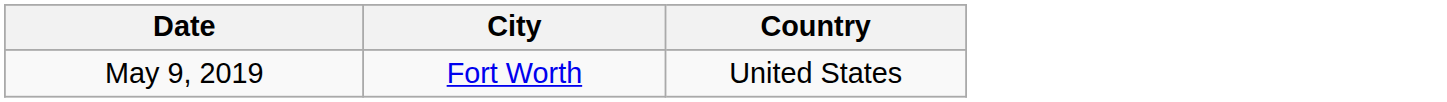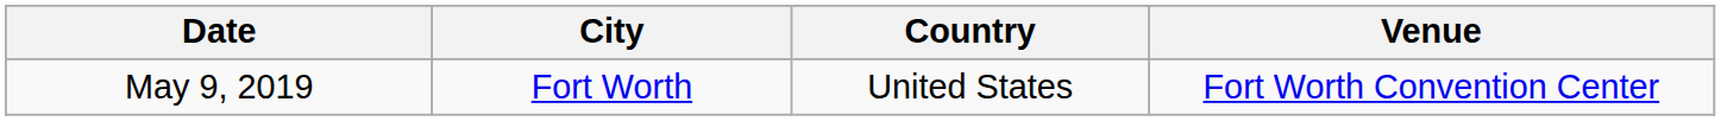 <table class="wikitable" style="text-align:center;">
 <tr>
 <th scope="col" style="width:12em;">Date</th>
 <th scope="col" style="width:10em;">City</th>
 <th scope="col" style="width:10em;">Country</th>
+<th scope="col" style="width:16em;">Venue</th>
 </tr>
 <tr>
 <td>May 9, 2019</td>
 <td><a href='#'>Fort Worth</a></td>
 <td>United States</td>
+<td><a href='#'>Fort Worth Convention Center</a></td>
 </tr>
 </table>
